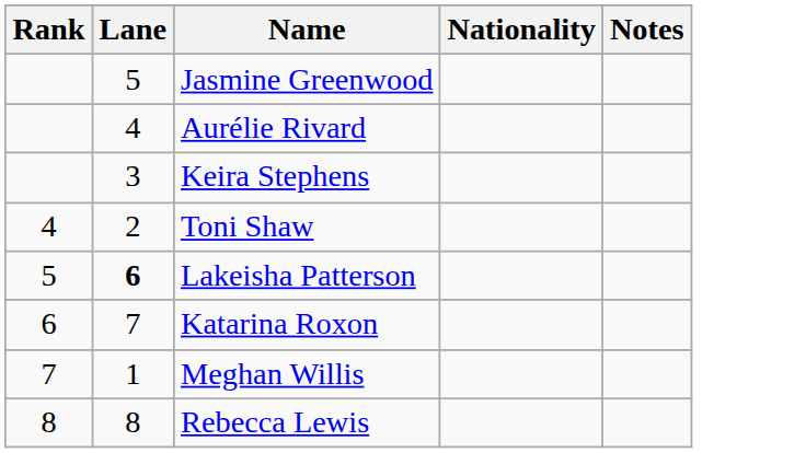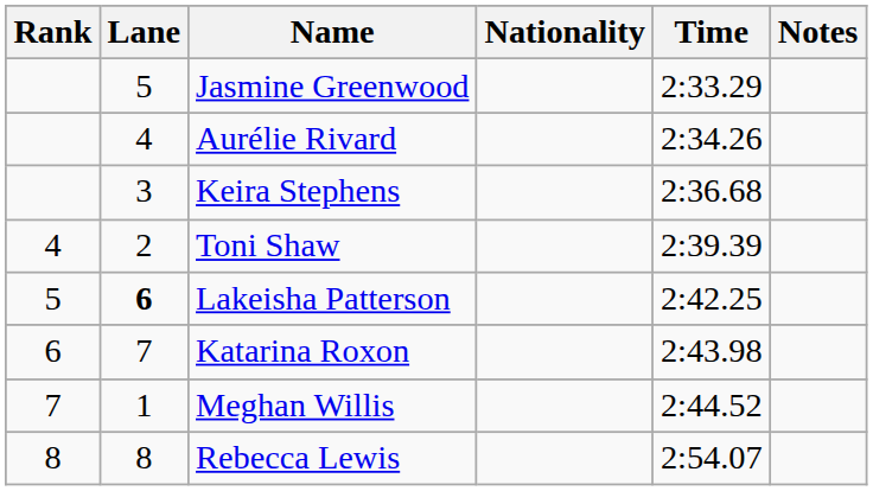 <table class="wikitable sortable" style="text-align:center">
 <tr>
 <th>Rank</th>
 <th>Lane</th>
 <th>Name</th>
 <th>Nationality</th>
+<th>Time</th>
 <th>Notes</th>
 </tr>
 <tr>
 <td></td>
 <td>5</td>
 <td align=left><a href='#'>Jasmine Greenwood</a></td>
 <td align=left></td>
+<td>2:33.29</td>
 <td></td>
 </tr>
 <tr>
 <td></td>
 <td>4</td>
 <td align=left><a href='#'>Aurélie Rivard</a></td>
 <td align=left></td>
+<td>2:34.26</td>
 <td></td>
 </tr>
 <tr>
 <td></td>
 <td>3</td>
 <td align=left><a href='#'>Keira Stephens</a></td>
 <td align=left></td>
+<td>2:36.68</td>
 <td></td>
 </tr>
 <tr>
 <td>4</td>
 <td>2</td>
 <td align=left><a href='#'>Toni Shaw</a></td>
 <td align=left></td>
+<td>2:39.39</td>
 <td></td>
 </tr>
 <tr>
 <td>5</td>
 <td><strong>6</strong></td>
 <td align=left><a href='#'>Lakeisha Patterson</a></td>
 <td align=left></td>
+<td>2:42.25</td>
 <td></td>
 </tr>
 <tr>
 <td>6</td>
 <td>7</td>
 <td align=left><a href='#'>Katarina Roxon</a></td>
 <td align=left></td>
+<td>2:43.98</td>
 <td></td>
 </tr>
 <tr>
 <td>7</td>
 <td>1</td>
 <td align=left><a href='#'>Meghan Willis</a></td>
 <td align=left></td>
+<td>2:44.52</td>
 <td></td>
 </tr>
 <tr>
 <td>8</td>
 <td>8</td>
 <td align=left><a href='#'>Rebecca Lewis</a></td>
 <td align=left></td>
+<td>2:54.07</td>
 <td></td>
 </tr>
 </table>
